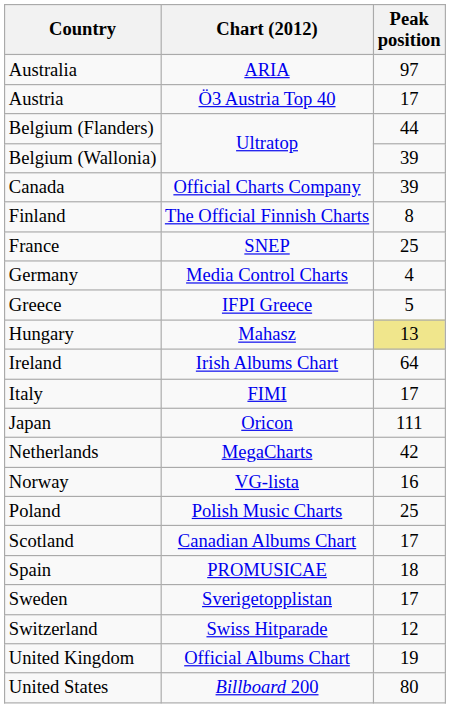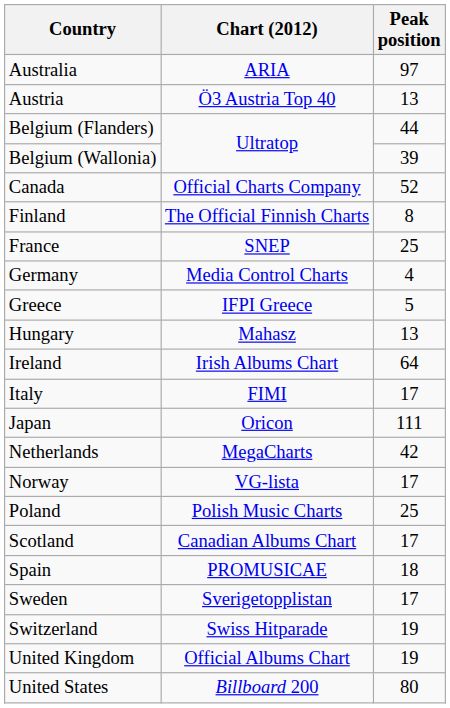 <table class="wikitable sortable">
 <tr>
 <th>Country</th>
 <th>Chart (2012)</th>
 <th>Peak<br>position</th>
 </tr>
 <tr>
 <td>Australia</td>
 <td style="text-align:center;"><a href='#'>ARIA</a></td>
 <td style="text-align:center;">97</td>
 </tr>
 <tr>
 <td>Austria</td>
 <td style="text-align:center;"><a href='#'>Ö3 Austria Top 40</a></td>
-<td style="text-align:center;">17</td>
+<td style="text-align:center;">13</td>
 </tr>
 <tr>
 <td>Belgium (Flanders)</td>
 <td style="text-align:center;" rowspan=2><a href='#'>Ultratop</a></td>
 <td style="text-align:center;">44</td>
 </tr>
 <tr>
 <td>Belgium (Wallonia)</td>
 <td style="text-align:center;">39</td>
 </tr>
 <tr>
 <td>Canada</td>
 <td style="text-align:center;"><a href='#'>Official Charts Company</a></td>
-<td style="text-align:center;">39</td>
+<td style="text-align:center;">52</td>
 </tr>
 <tr>
 <td>Finland</td>
 <td style="text-align:center;"><a href='#'>The Official Finnish Charts</a></td>
 <td style="text-align:center;">8</td>
 </tr>
 <tr>
 <td>France</td>
 <td style="text-align:center;"><a href='#'>SNEP</a></td>
 <td style="text-align:center;">25</td>
 </tr>
 <tr>
 <td>Germany</td>
 <td style="text-align:center;"><a href='#'>Media Control Charts</a></td>
 <td style="text-align:center;">4</td>
 </tr>
 <tr>
 <td>Greece</td>
 <td style="text-align:center;"><a href='#'>IFPI Greece</a></td>
 <td style="text-align:center;">5</td>
 </tr>
 <tr>
 <td>Hungary</td>
 <td style="text-align:center;"><a href='#'>Mahasz</a></td>
-<td style="background: khaki; text-align:center;">13</td>
+<td style="text-align:center;">13</td>
 </tr>
 <tr>
 <td>Ireland</td>
 <td style="text-align:center;"><a href='#'>Irish Albums Chart</a></td>
 <td style="text-align:center;">64</td>
 </tr>
 <tr>
 <td>Italy</td>
 <td style="text-align:center;"><a href='#'>FIMI</a></td>
 <td style="text-align:center;">17</td>
 </tr>
 <tr>
 <td>Japan</td>
 <td style="text-align:center;"><a href='#'>Oricon</a></td>
 <td style="text-align:center;">111</td>
 </tr>
 <tr>
 <td>Netherlands</td>
 <td style="text-align:center;"><a href='#'>MegaCharts</a></td>
 <td style="text-align:center;">42</td>
 </tr>
 <tr>
 <td>Norway</td>
 <td style="text-align:center;"><a href='#'>VG-lista</a></td>
-<td style="text-align:center;">16</td>
+<td style="text-align:center;">17</td>
 </tr>
 <tr>
 <td>Poland</td>
 <td style="text-align:center;"><a href='#'>Polish Music Charts</a></td>
 <td style="text-align:center;">25</td>
 </tr>
 <tr>
 <td>Scotland</td>
 <td style="text-align:center;"><a href='#'>Canadian Albums Chart</a></td>
 <td style="text-align:center;">17</td>
 </tr>
 <tr>
 <td>Spain</td>
 <td style="text-align:center;"><a href='#'>PROMUSICAE</a></td>
 <td style="text-align:center;">18</td>
 </tr>
 <tr>
 <td>Sweden</td>
 <td style="text-align:center;"><a href='#'>Sverigetopplistan</a></td>
 <td style="text-align:center;">17</td>
 </tr>
 <tr>
 <td>Switzerland</td>
 <td style="text-align:center;"><a href='#'>Swiss Hitparade</a></td>
-<td style="text-align:center;">12</td>
+<td style="text-align:center;">19</td>
 </tr>
 <tr>
 <td>United Kingdom</td>
 <td style="text-align:center;"><a href='#'>Official Albums Chart</a></td>
 <td style="text-align:center;">19</td>
 </tr>
 <tr>
 <td>United States</td>
 <td style="text-align:center;"><a href='#'><em>Billboard</em> 200</a></td>
 <td style="text-align:center;">80</td>
 </tr>
 </table>
